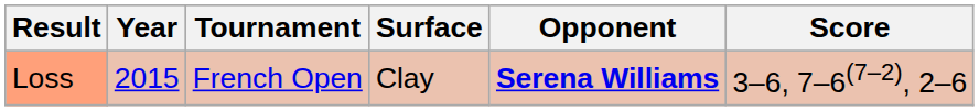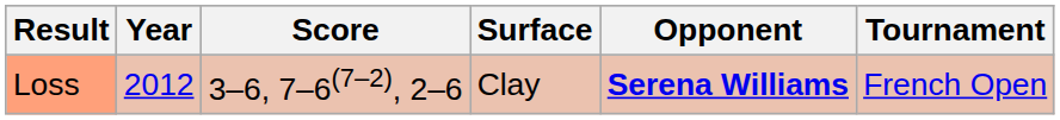 <table class="sortable wikitable">
 <tr>
 <th>Result</th>
 <th>Year</th>
-<th>Tournament</th>
+<th class=unsortable>Score</th>
 <th>Surface</th>
 <th>Opponent</th>
-<th class=unsortable>Score</th>
+<th>Tournament</th>
 </tr>
 <tr style=background:#ebc2af;>
 <td style=background:#ffa07a>Loss</td>
-<td><a href='#'>2015</a></td>
-<td><a href='#'>French Open</a></td>
+<td><a href='#'>2012</a></td>
+<td>3–6, 7–6<sup>(7–2)</sup>, 2–6</td>
 <td>Clay</td>
 <td><strong> <a href='#'>Serena Williams</a></strong></td>
-<td>3–6, 7–6<sup>(7–2)</sup>, 2–6</td>
+<td><a href='#'>French Open</a></td>
 </tr>
 </table>
